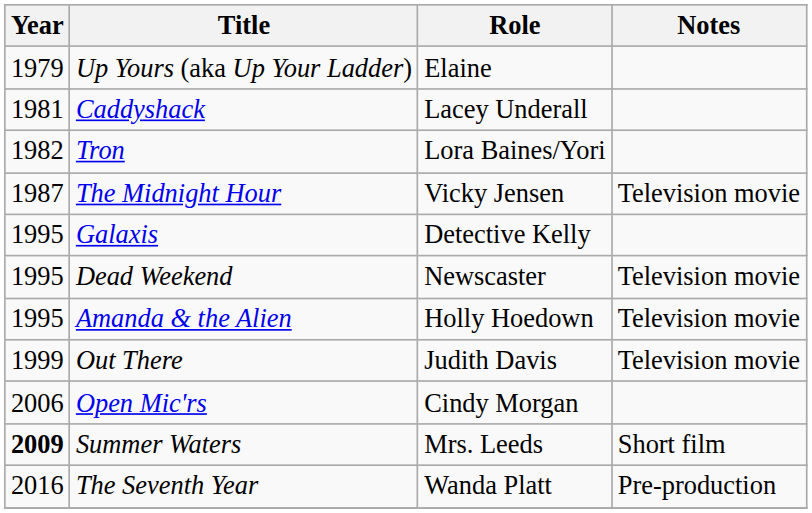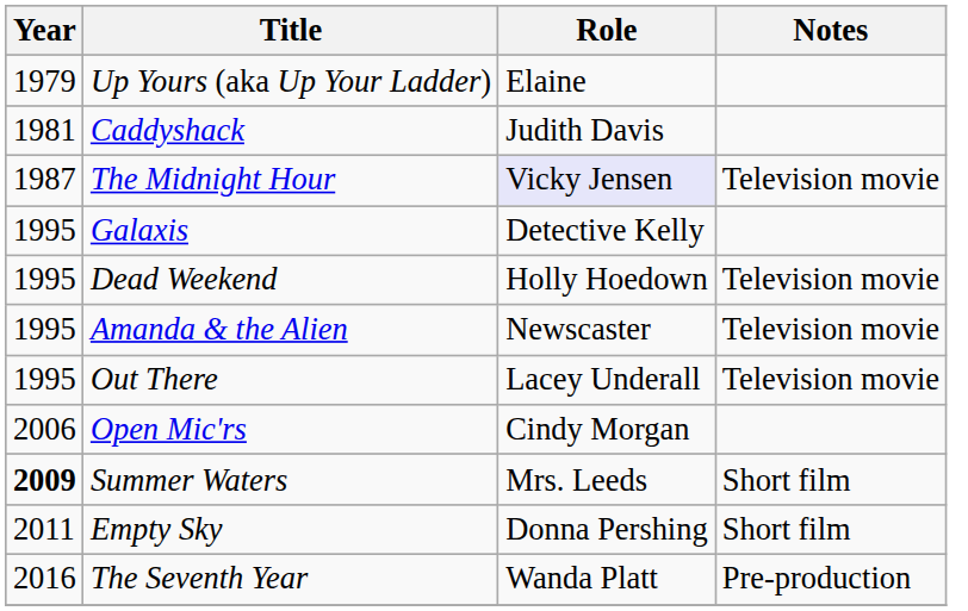 <table class="wikitable sortable">
 <tr>
 <th>Year</th>
 <th>Title</th>
 <th>Role</th>
 <th>Notes</th>
 </tr>
 <tr>
 <td>1979</td>
 <td><em>Up Yours</em> (aka <em>Up Your Ladder</em>)</td>
 <td>Elaine</td>
 <td></td>
 </tr>
 <tr>
 <td>1981</td>
 <td><em><a href='#'>Caddyshack</a></em></td>
-<td>Lacey Underall</td>
-<td></td>
-</tr>
-<tr>
-<td>1982</td>
-<td><em><a href='#'>Tron</a></em></td>
-<td>Lora Baines/Yori</td>
+<td>Judith Davis</td>
 <td></td>
 </tr>
 <tr>
 <td>1987</td>
 <td><em><a href='#'>The Midnight Hour</a></em></td>
-<td>Vicky Jensen</td>
+<td style="background: lavender;">Vicky Jensen</td>
 <td>Television movie </td>
 </tr>
 <tr>
 <td>1995</td>
 <td><em><a href='#'>Galaxis</a></em></td>
 <td>Detective Kelly</td>
 <td></td>
 </tr>
 <tr>
 <td>1995</td>
 <td><em>Dead Weekend</em></td>
+<td>Holly Hoedown</td>
+<td>Television movie </td>
+</tr>
+<tr>
+<td>1995</td>
+<td><em><a href='#'>Amanda & the Alien</a></em></td>
 <td>Newscaster</td>
 <td>Television movie </td>
 </tr>
 <tr>
 <td>1995</td>
-<td><em><a href='#'>Amanda & the Alien</a></em></td>
-<td>Holly Hoedown</td>
-<td>Television movie </td>
-</tr>
-<tr>
-<td>1999</td>
 <td><em>Out There</em></td>
-<td>Judith Davis</td>
+<td>Lacey Underall</td>
 <td>Television movie </td>
 </tr>
 <tr>
 <td>2006</td>
 <td><em><a href='#'>Open Mic'rs</a></em></td>
 <td>Cindy Morgan</td>
 <td></td>
 </tr>
 <tr>
 <td><strong>2009</strong></td>
 <td><em>Summer Waters</em></td>
 <td>Mrs. Leeds</td>
 <td>Short film</td>
 </tr>
 <tr>
+<td>2011</td>
+<td><em>Empty Sky</em></td>
+<td>Donna Pershing</td>
+<td>Short film</td>
+</tr>
+<tr>
 <td>2016</td>
 <td><em>The Seventh Year</em></td>
 <td>Wanda Platt</td>
 <td>Pre-production</td>
 </tr>
 <tr>
 </tr>
 </table>
